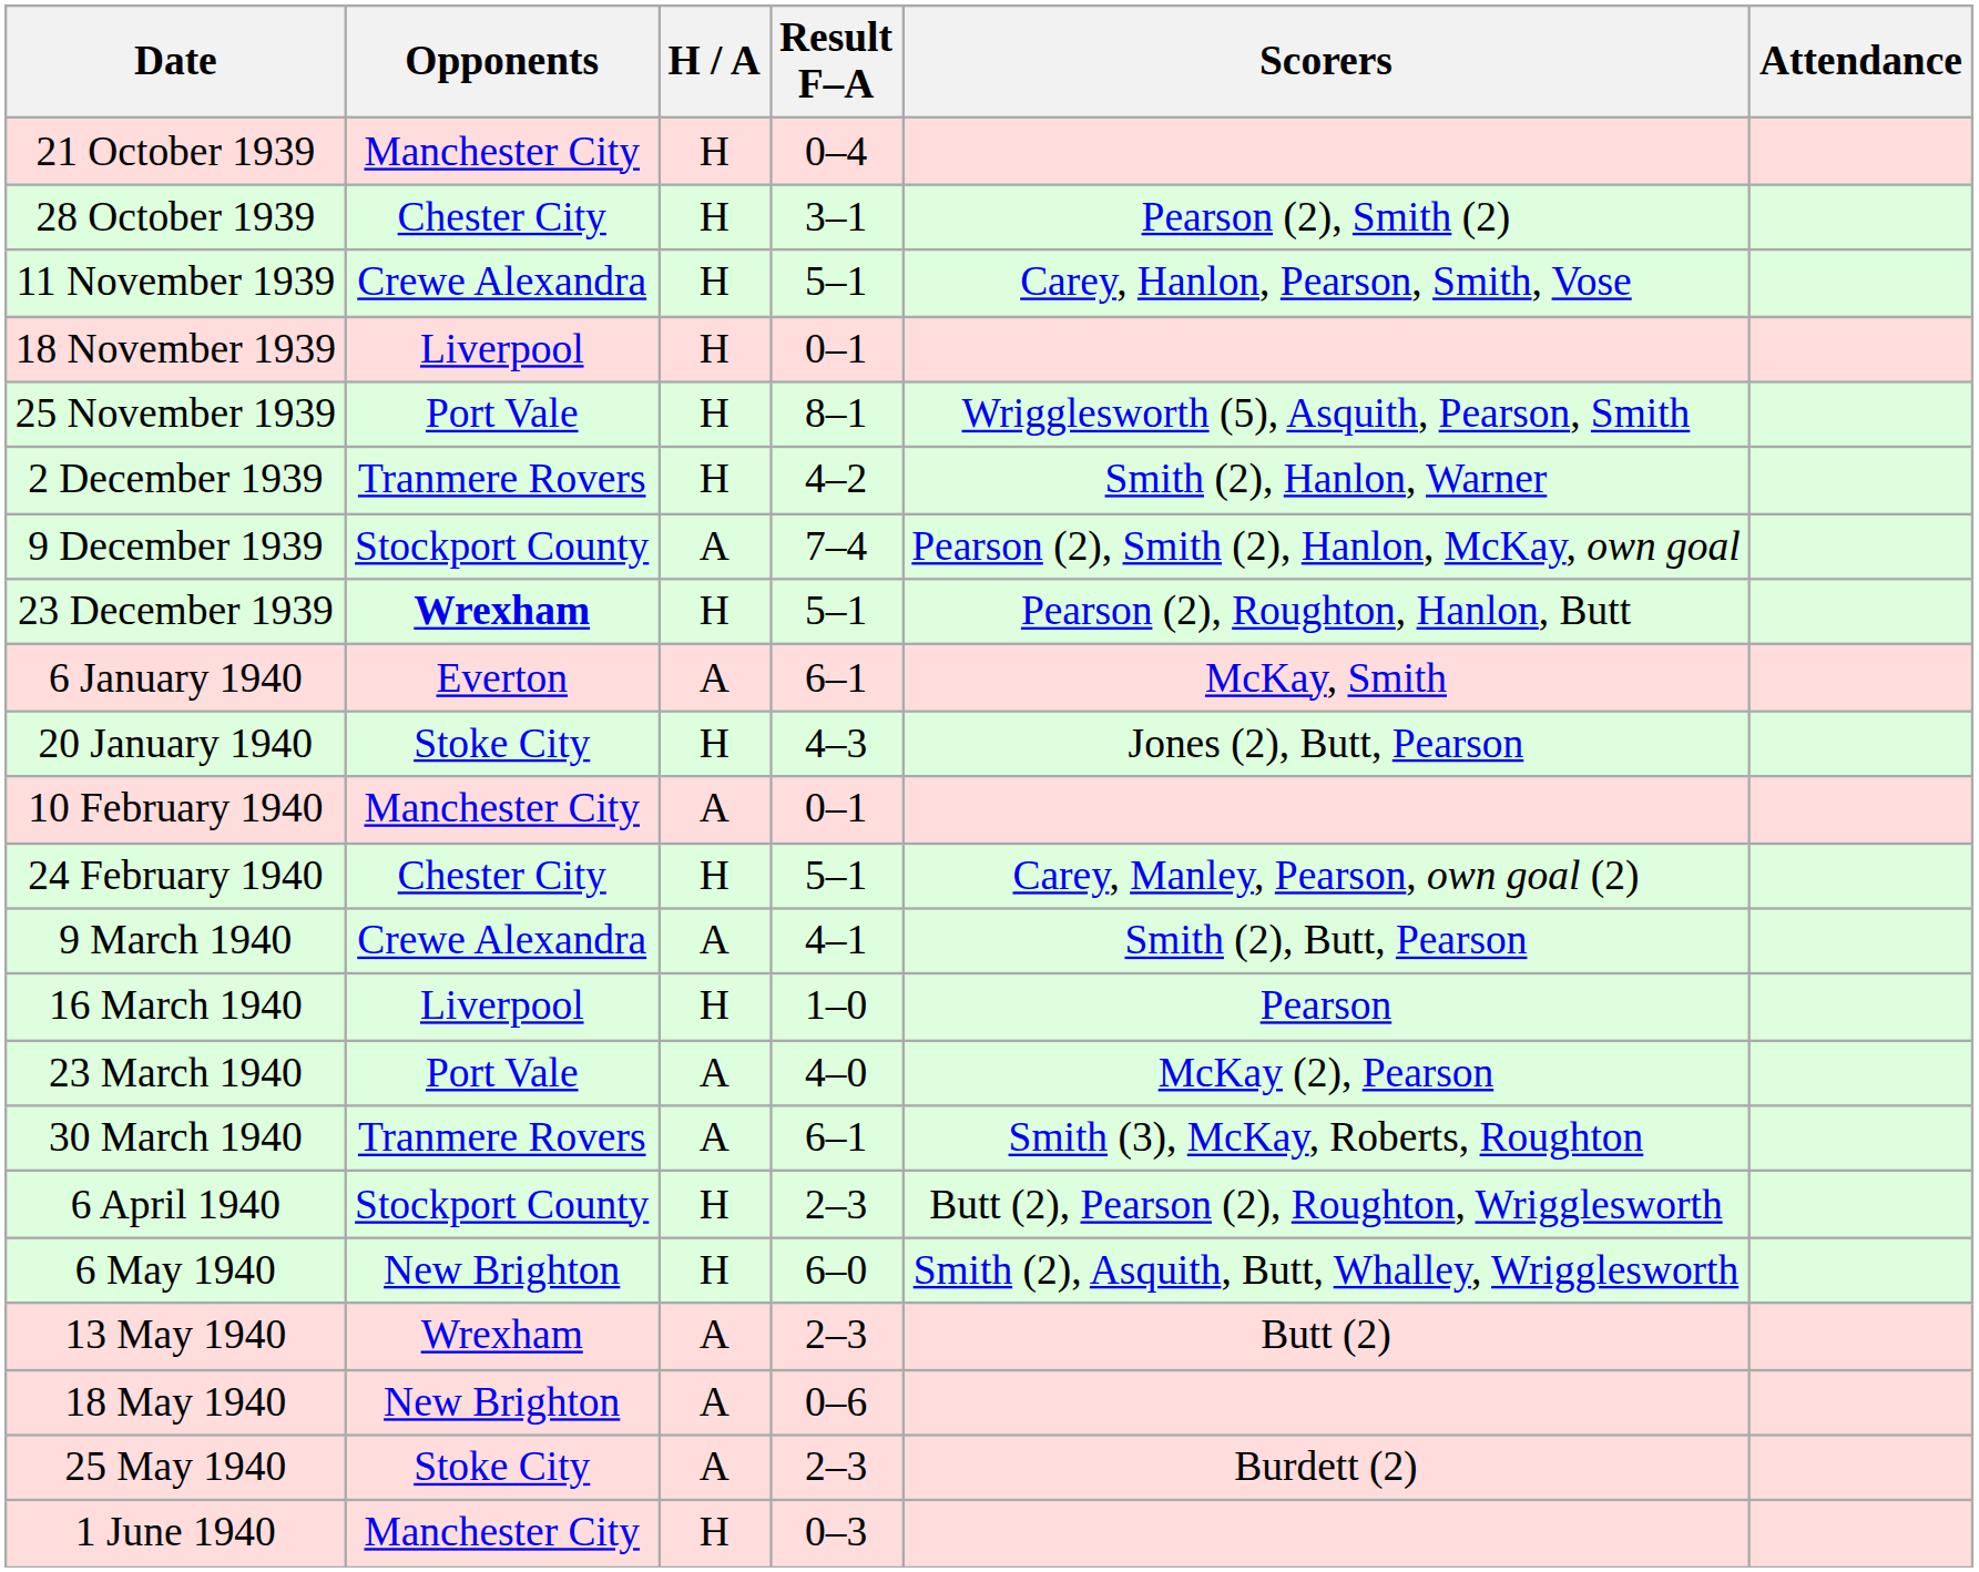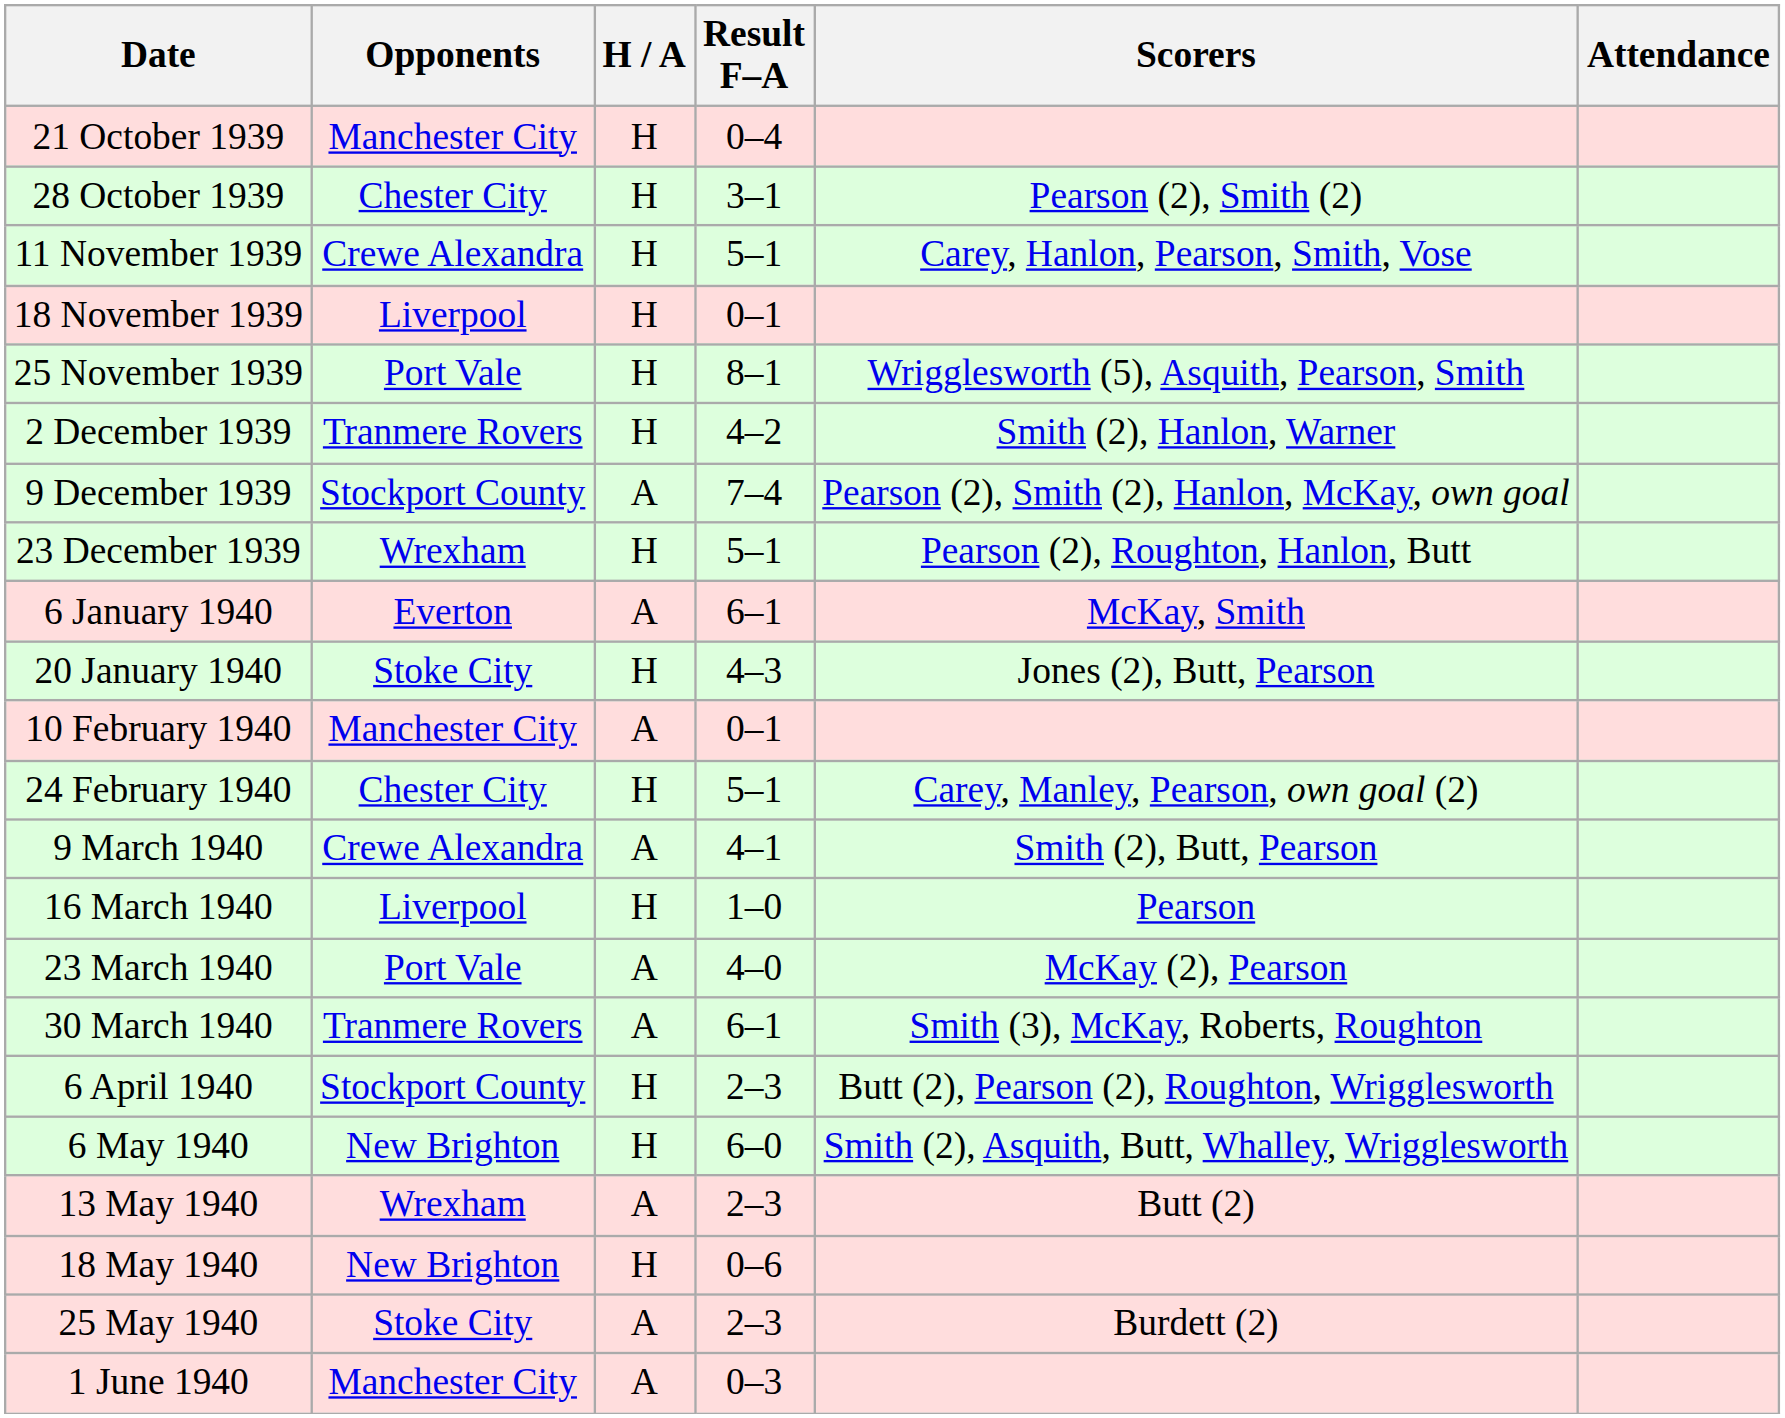 <table class="wikitable" style="text-align:center">
 <tr>
 <th>Date</th>
 <th>Opponents</th>
 <th>H / A</th>
 <th>Result<br>F–A</th>
 <th>Scorers</th>
 <th>Attendance</th>
 </tr>
 <tr bgcolor="#ffdddd">
 <td>21 October 1939</td>
 <td><a href='#'>Manchester City</a></td>
 <td>H</td>
 <td>0–4</td>
 <td></td>
 <td></td>
 </tr>
 <tr bgcolor="#ddffdd">
 <td>28 October 1939</td>
 <td><a href='#'>Chester City</a></td>
 <td>H</td>
 <td>3–1</td>
 <td><a href='#'>Pearson</a> (2), <a href='#'>Smith</a> (2)</td>
 <td></td>
 </tr>
 <tr bgcolor="#ddffdd">
 <td>11 November 1939</td>
 <td><a href='#'>Crewe Alexandra</a></td>
 <td>H</td>
 <td>5–1</td>
 <td><a href='#'>Carey</a>, <a href='#'>Hanlon</a>, <a href='#'>Pearson</a>, <a href='#'>Smith</a>, <a href='#'>Vose</a></td>
 <td></td>
 </tr>
 <tr bgcolor="#ffdddd">
 <td>18 November 1939</td>
 <td><a href='#'>Liverpool</a></td>
 <td>H</td>
 <td>0–1</td>
 <td></td>
 <td></td>
 </tr>
 <tr bgcolor="#ddffdd">
 <td>25 November 1939</td>
 <td><a href='#'>Port Vale</a></td>
 <td>H</td>
 <td>8–1</td>
 <td><a href='#'>Wrigglesworth</a> (5), <a href='#'>Asquith</a>, <a href='#'>Pearson</a>, <a href='#'>Smith</a></td>
 <td></td>
 </tr>
 <tr bgcolor="#ddffdd">
 <td>2 December 1939</td>
 <td><a href='#'>Tranmere Rovers</a></td>
 <td>H</td>
 <td>4–2</td>
 <td><a href='#'>Smith</a> (2), <a href='#'>Hanlon</a>, <a href='#'>Warner</a></td>
 <td></td>
 </tr>
 <tr bgcolor="#ddffdd">
 <td>9 December 1939</td>
 <td><a href='#'>Stockport County</a></td>
 <td>A</td>
 <td>7–4</td>
 <td><a href='#'>Pearson</a> (2), <a href='#'>Smith</a> (2), <a href='#'>Hanlon</a>, <a href='#'>McKay</a>, <em>own goal</em></td>
 <td></td>
 </tr>
 <tr bgcolor="#ddffdd">
 <td>23 December 1939</td>
-<td><strong><a href='#'>Wrexham</a></strong></td>
+<td><a href='#'>Wrexham</a></td>
 <td>H</td>
 <td>5–1</td>
 <td><a href='#'>Pearson</a> (2), <a href='#'>Roughton</a>, <a href='#'>Hanlon</a>, Butt</td>
 <td></td>
 </tr>
 <tr bgcolor="#ffdddd">
 <td>6 January 1940</td>
 <td><a href='#'>Everton</a></td>
 <td>A</td>
 <td>6–1</td>
 <td><a href='#'>McKay</a>, <a href='#'>Smith</a></td>
 <td></td>
 </tr>
 <tr bgcolor="#ddffdd">
 <td>20 January 1940</td>
 <td><a href='#'>Stoke City</a></td>
 <td>H</td>
 <td>4–3</td>
 <td>Jones (2), Butt, <a href='#'>Pearson</a></td>
 <td></td>
 </tr>
 <tr bgcolor="#ffdddd">
 <td>10 February 1940</td>
 <td><a href='#'>Manchester City</a></td>
 <td>A</td>
 <td>0–1</td>
 <td></td>
 <td></td>
 </tr>
 <tr bgcolor="#ddffdd">
 <td>24 February 1940</td>
 <td><a href='#'>Chester City</a></td>
 <td>H</td>
 <td>5–1</td>
 <td><a href='#'>Carey</a>, <a href='#'>Manley</a>, <a href='#'>Pearson</a>, <em>own goal</em> (2)</td>
 <td></td>
 </tr>
 <tr bgcolor="#ddffdd">
 <td>9 March 1940</td>
 <td><a href='#'>Crewe Alexandra</a></td>
 <td>A</td>
 <td>4–1</td>
 <td><a href='#'>Smith</a> (2), Butt, <a href='#'>Pearson</a></td>
 <td></td>
 </tr>
 <tr bgcolor="#ddffdd">
 <td>16 March 1940</td>
 <td><a href='#'>Liverpool</a></td>
 <td>H</td>
 <td>1–0</td>
 <td><a href='#'>Pearson</a></td>
 <td></td>
 </tr>
 <tr bgcolor="#ddffdd">
 <td>23 March 1940</td>
 <td><a href='#'>Port Vale</a></td>
 <td>A</td>
 <td>4–0</td>
 <td><a href='#'>McKay</a> (2), <a href='#'>Pearson</a></td>
 <td></td>
 </tr>
 <tr bgcolor="#ddffdd">
 <td>30 March 1940</td>
 <td><a href='#'>Tranmere Rovers</a></td>
 <td>A</td>
 <td>6–1</td>
 <td><a href='#'>Smith</a> (3), <a href='#'>McKay</a>, Roberts, <a href='#'>Roughton</a></td>
 <td></td>
 </tr>
 <tr bgcolor="#ddffdd">
 <td>6 April 1940</td>
 <td><a href='#'>Stockport County</a></td>
 <td>H</td>
 <td>2–3</td>
 <td>Butt (2), <a href='#'>Pearson</a> (2), <a href='#'>Roughton</a>, <a href='#'>Wrigglesworth</a></td>
 <td></td>
 </tr>
 <tr bgcolor="#ddffdd">
 <td>6 May 1940</td>
 <td><a href='#'>New Brighton</a></td>
 <td>H</td>
 <td>6–0</td>
 <td><a href='#'>Smith</a> (2), <a href='#'>Asquith</a>, Butt, <a href='#'>Whalley</a>, <a href='#'>Wrigglesworth</a></td>
 <td></td>
 </tr>
 <tr bgcolor="#ffdddd">
 <td>13 May 1940</td>
 <td><a href='#'>Wrexham</a></td>
 <td>A</td>
 <td>2–3</td>
 <td>Butt (2)</td>
 <td></td>
 </tr>
 <tr bgcolor="#ffdddd">
 <td>18 May 1940</td>
 <td><a href='#'>New Brighton</a></td>
-<td>A</td>
+<td>H</td>
 <td>0–6</td>
 <td></td>
 <td></td>
 </tr>
 <tr bgcolor="#ffdddd">
 <td>25 May 1940</td>
 <td><a href='#'>Stoke City</a></td>
 <td>A</td>
 <td>2–3</td>
 <td>Burdett (2)</td>
 <td></td>
 </tr>
 <tr bgcolor="#ffdddd">
 <td>1 June 1940</td>
 <td><a href='#'>Manchester City</a></td>
-<td>H</td>
+<td>A</td>
 <td>0–3</td>
 <td></td>
 <td></td>
 </tr>
 </table>
